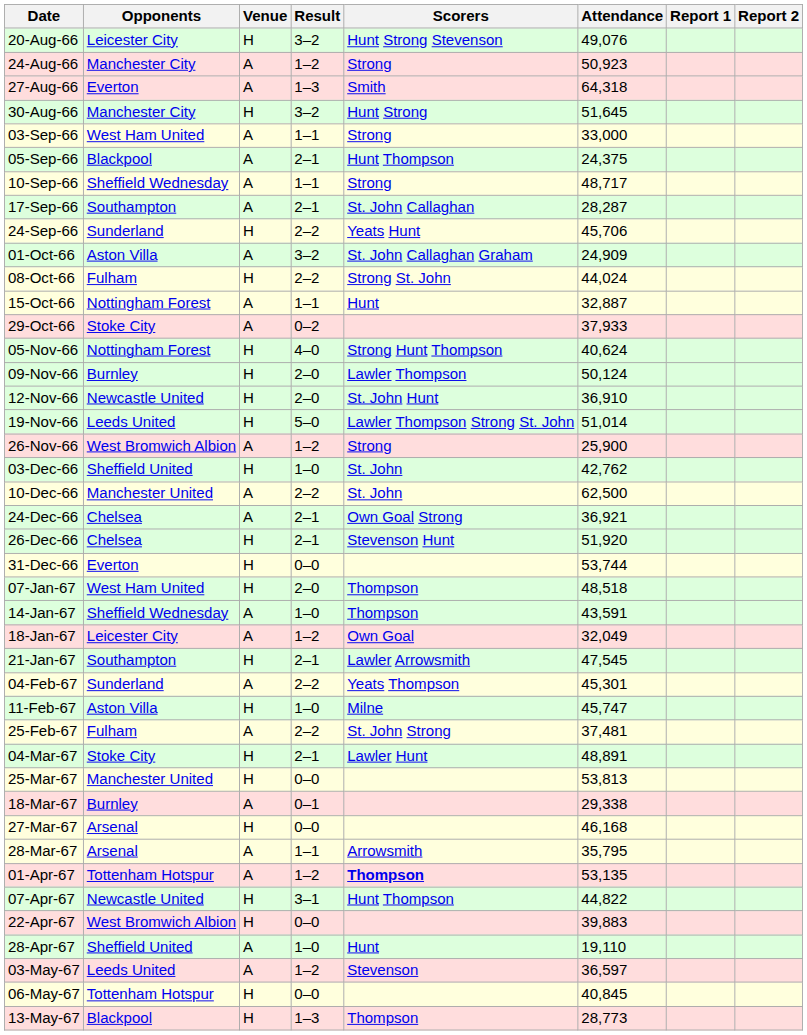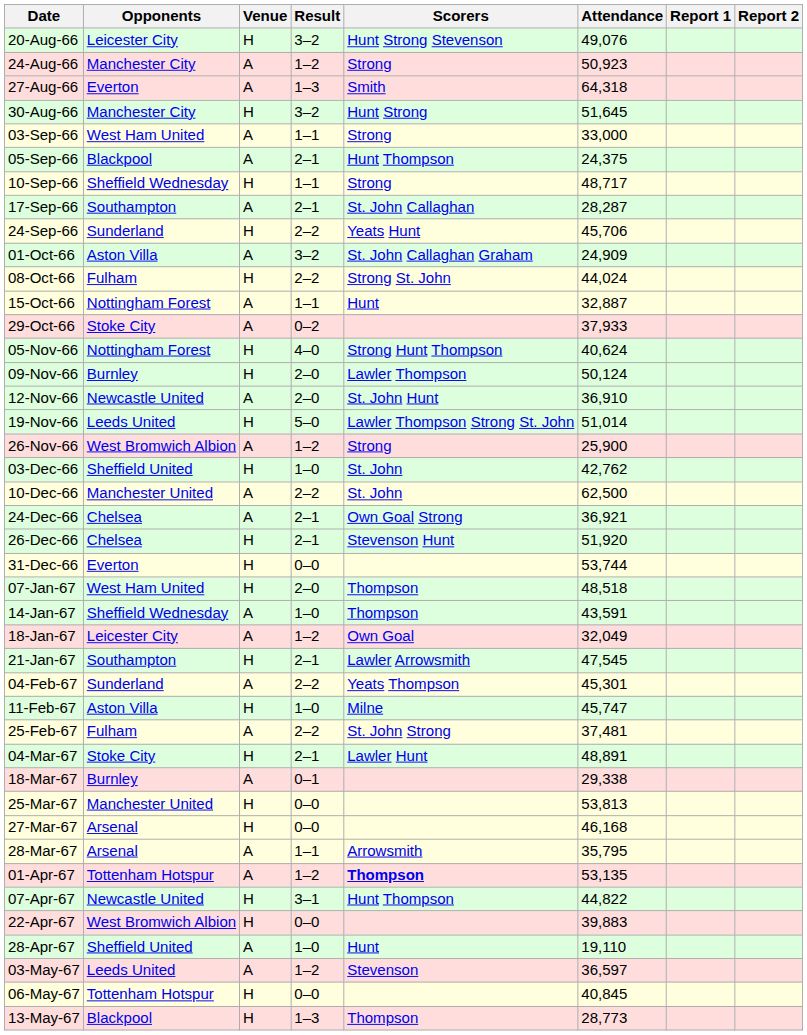 <table class=wikitable>
 <tr>
 <th>Date</th>
 <th>Opponents</th>
 <th>Venue</th>
 <th>Result</th>
 <th>Scorers</th>
 <th>Attendance</th>
 <th>Report 1</th>
 <th>Report 2</th>
 </tr>
 <tr bgcolor="#ddffdd">
 <td>20-Aug-66</td>
 <td><a href='#'>Leicester City</a></td>
 <td>H</td>
 <td>3–2</td>
 <td><a href='#'>Hunt</a>  <a href='#'>Strong</a>  <a href='#'>Stevenson</a> </td>
 <td>49,076</td>
 <td></td>
 <td></td>
 </tr>
 <tr bgcolor="#ffdddd">
 <td>24-Aug-66</td>
 <td><a href='#'>Manchester City</a></td>
 <td>A</td>
 <td>1–2</td>
 <td><a href='#'>Strong</a> </td>
 <td>50,923</td>
 <td></td>
 <td></td>
 </tr>
 <tr bgcolor="#ffdddd">
 <td>27-Aug-66</td>
 <td><a href='#'>Everton</a></td>
 <td>A</td>
 <td>1–3</td>
 <td><a href='#'>Smith</a> </td>
 <td>64,318</td>
 <td></td>
 <td></td>
 </tr>
 <tr bgcolor="#ddffdd">
 <td>30-Aug-66</td>
 <td><a href='#'>Manchester City</a></td>
 <td>H</td>
 <td>3–2</td>
 <td><a href='#'>Hunt</a>  <a href='#'>Strong</a> </td>
 <td>51,645</td>
 <td></td>
 <td></td>
 </tr>
 <tr bgcolor="#ffffdd">
 <td>03-Sep-66</td>
 <td><a href='#'>West Ham United</a></td>
 <td>A</td>
 <td>1–1</td>
 <td><a href='#'>Strong</a> </td>
 <td>33,000</td>
 <td></td>
 <td></td>
 </tr>
 <tr bgcolor="#ddffdd">
 <td>05-Sep-66</td>
 <td><a href='#'>Blackpool</a></td>
 <td>A</td>
 <td>2–1</td>
 <td><a href='#'>Hunt</a>  <a href='#'>Thompson</a> </td>
 <td>24,375</td>
 <td></td>
 <td></td>
 </tr>
 <tr bgcolor="#ffffdd">
 <td>10-Sep-66</td>
 <td><a href='#'>Sheffield Wednesday</a></td>
-<td>A</td>
+<td>H</td>
 <td>1–1</td>
 <td><a href='#'>Strong</a> </td>
 <td>48,717</td>
 <td></td>
 <td></td>
 </tr>
 <tr bgcolor="#ddffdd">
 <td>17-Sep-66</td>
 <td><a href='#'>Southampton</a></td>
 <td>A</td>
 <td>2–1</td>
 <td><a href='#'>St. John</a>  <a href='#'>Callaghan</a> </td>
 <td>28,287</td>
 <td></td>
 <td></td>
 </tr>
 <tr bgcolor="#ffffdd">
 <td>24-Sep-66</td>
 <td><a href='#'>Sunderland</a></td>
 <td>H</td>
 <td>2–2</td>
 <td><a href='#'>Yeats</a>  <a href='#'>Hunt</a> </td>
 <td>45,706</td>
 <td></td>
 <td></td>
 </tr>
 <tr bgcolor="#ddffdd">
 <td>01-Oct-66</td>
 <td><a href='#'>Aston Villa</a></td>
 <td>A</td>
 <td>3–2</td>
 <td><a href='#'>St. John</a>  <a href='#'>Callaghan</a>  <a href='#'>Graham</a> </td>
 <td>24,909</td>
 <td></td>
 <td></td>
 </tr>
 <tr bgcolor="#ffffdd">
 <td>08-Oct-66</td>
 <td><a href='#'>Fulham</a></td>
 <td>H</td>
 <td>2–2</td>
 <td><a href='#'>Strong</a>  <a href='#'>St. John</a> </td>
 <td>44,024</td>
 <td></td>
 <td></td>
 </tr>
 <tr bgcolor="#ffffdd">
 <td>15-Oct-66</td>
 <td><a href='#'>Nottingham Forest</a></td>
 <td>A</td>
 <td>1–1</td>
 <td><a href='#'>Hunt</a> </td>
 <td>32,887</td>
 <td></td>
 <td></td>
 </tr>
 <tr bgcolor="#ffdddd">
 <td>29-Oct-66</td>
 <td><a href='#'>Stoke City</a></td>
 <td>A</td>
 <td>0–2</td>
 <td></td>
 <td>37,933</td>
 <td></td>
 <td></td>
 </tr>
 <tr bgcolor="#ddffdd">
 <td>05-Nov-66</td>
 <td><a href='#'>Nottingham Forest</a></td>
 <td>H</td>
 <td>4–0</td>
 <td><a href='#'>Strong</a>  <a href='#'>Hunt</a>  <a href='#'>Thompson</a> </td>
 <td>40,624</td>
 <td></td>
 <td></td>
 </tr>
 <tr bgcolor="#ddffdd">
 <td>09-Nov-66</td>
 <td><a href='#'>Burnley</a></td>
 <td>H</td>
 <td>2–0</td>
 <td><a href='#'>Lawler</a>  <a href='#'>Thompson</a> </td>
 <td>50,124</td>
 <td></td>
 <td></td>
 </tr>
 <tr bgcolor="#ddffdd">
 <td>12-Nov-66</td>
 <td><a href='#'>Newcastle United</a></td>
-<td>H</td>
+<td>A</td>
 <td>2–0</td>
 <td><a href='#'>St. John</a>  <a href='#'>Hunt</a> </td>
 <td>36,910</td>
 <td></td>
 <td></td>
 </tr>
 <tr bgcolor="#ddffdd">
 <td>19-Nov-66</td>
 <td><a href='#'>Leeds United</a></td>
 <td>H</td>
 <td>5–0</td>
 <td><a href='#'>Lawler</a>  <a href='#'>Thompson</a>  <a href='#'>Strong</a>  <a href='#'>St. John</a> </td>
 <td>51,014</td>
 <td></td>
 <td></td>
 </tr>
 <tr bgcolor="#ffdddd">
 <td>26-Nov-66</td>
 <td><a href='#'>West Bromwich Albion</a></td>
 <td>A</td>
 <td>1–2</td>
 <td><a href='#'>Strong</a> </td>
 <td>25,900</td>
 <td></td>
 <td></td>
 </tr>
 <tr bgcolor="#ddffdd">
 <td>03-Dec-66</td>
 <td><a href='#'>Sheffield United</a></td>
 <td>H</td>
 <td>1–0</td>
 <td><a href='#'>St. John</a> </td>
 <td>42,762</td>
 <td></td>
 <td></td>
 </tr>
 <tr bgcolor="#ffffdd">
 <td>10-Dec-66</td>
 <td><a href='#'>Manchester United</a></td>
 <td>A</td>
 <td>2–2</td>
 <td><a href='#'>St. John</a> </td>
 <td>62,500</td>
 <td></td>
 <td></td>
 </tr>
 <tr bgcolor="#ddffdd">
 <td>24-Dec-66</td>
 <td><a href='#'>Chelsea</a></td>
 <td>A</td>
 <td>2–1</td>
 <td><a href='#'>Own Goal</a>  <a href='#'>Strong</a> </td>
 <td>36,921</td>
 <td></td>
 <td></td>
 </tr>
 <tr bgcolor="#ddffdd">
 <td>26-Dec-66</td>
 <td><a href='#'>Chelsea</a></td>
 <td>H</td>
 <td>2–1</td>
 <td><a href='#'>Stevenson</a>  <a href='#'>Hunt</a> </td>
 <td>51,920</td>
 <td></td>
 <td></td>
 </tr>
 <tr bgcolor="#ffffdd">
 <td>31-Dec-66</td>
 <td><a href='#'>Everton</a></td>
 <td>H</td>
 <td>0–0</td>
 <td></td>
 <td>53,744</td>
 <td></td>
 <td></td>
 </tr>
 <tr bgcolor="#ddffdd">
 <td>07-Jan-67</td>
 <td><a href='#'>West Ham United</a></td>
 <td>H</td>
 <td>2–0</td>
 <td><a href='#'>Thompson</a> </td>
 <td>48,518</td>
 <td></td>
 <td></td>
 </tr>
 <tr bgcolor="#ddffdd">
 <td>14-Jan-67</td>
 <td><a href='#'>Sheffield Wednesday</a></td>
 <td>A</td>
 <td>1–0</td>
 <td><a href='#'>Thompson</a> </td>
 <td>43,591</td>
 <td></td>
 <td></td>
 </tr>
 <tr bgcolor="#ffdddd">
 <td>18-Jan-67</td>
 <td><a href='#'>Leicester City</a></td>
 <td>A</td>
 <td>1–2</td>
 <td><a href='#'>Own Goal</a> </td>
 <td>32,049</td>
 <td></td>
 <td></td>
 </tr>
 <tr bgcolor="#ddffdd">
 <td>21-Jan-67</td>
 <td><a href='#'>Southampton</a></td>
 <td>H</td>
 <td>2–1</td>
 <td><a href='#'>Lawler</a>  <a href='#'>Arrowsmith</a> </td>
 <td>47,545</td>
 <td></td>
 <td></td>
 </tr>
 <tr bgcolor="#ffffdd">
 <td>04-Feb-67</td>
 <td><a href='#'>Sunderland</a></td>
 <td>A</td>
 <td>2–2</td>
 <td><a href='#'>Yeats</a>  <a href='#'>Thompson</a> </td>
 <td>45,301</td>
 <td></td>
 <td></td>
 </tr>
 <tr bgcolor="#ddffdd">
 <td>11-Feb-67</td>
 <td><a href='#'>Aston Villa</a></td>
 <td>H</td>
 <td>1–0</td>
 <td><a href='#'>Milne</a> </td>
 <td>45,747</td>
 <td></td>
 <td></td>
 </tr>
 <tr bgcolor="#ffffdd">
 <td>25-Feb-67</td>
 <td><a href='#'>Fulham</a></td>
 <td>A</td>
 <td>2–2</td>
 <td><a href='#'>St. John</a>  <a href='#'>Strong</a> </td>
 <td>37,481</td>
 <td></td>
 <td></td>
 </tr>
 <tr bgcolor="#ddffdd">
 <td>04-Mar-67</td>
 <td><a href='#'>Stoke City</a></td>
 <td>H</td>
 <td>2–1</td>
 <td><a href='#'>Lawler</a>  <a href='#'>Hunt</a> </td>
 <td>48,891</td>
 <td></td>
 <td></td>
 </tr>
+<tr bgcolor="#ffdddd">
+<td>18-Mar-67</td>
+<td><a href='#'>Burnley</a></td>
+<td>A</td>
+<td>0–1</td>
+<td></td>
+<td>29,338</td>
+<td></td>
+<td></td>
+</tr>
 <tr bgcolor="#ffffdd">
 <td>25-Mar-67</td>
 <td><a href='#'>Manchester United</a></td>
 <td>H</td>
 <td>0–0</td>
 <td></td>
 <td>53,813</td>
-<td></td>
-<td></td>
-</tr>
-<tr bgcolor="#ffdddd">
-<td>18-Mar-67</td>
-<td><a href='#'>Burnley</a></td>
-<td>A</td>
-<td>0–1</td>
-<td></td>
-<td>29,338</td>
 <td></td>
 <td></td>
 </tr>
 <tr bgcolor="#ffffdd">
 <td>27-Mar-67</td>
 <td><a href='#'>Arsenal</a></td>
 <td>H</td>
 <td>0–0</td>
 <td></td>
 <td>46,168</td>
 <td></td>
 <td></td>
 </tr>
 <tr bgcolor="#ffffdd">
 <td>28-Mar-67</td>
 <td><a href='#'>Arsenal</a></td>
 <td>A</td>
 <td>1–1</td>
 <td><a href='#'>Arrowsmith</a> </td>
 <td>35,795</td>
 <td></td>
 <td></td>
 </tr>
 <tr bgcolor="#ffdddd">
 <td>01-Apr-67</td>
 <td><a href='#'>Tottenham Hotspur</a></td>
 <td>A</td>
 <td>1–2</td>
 <td><strong><a href='#'>Thompson</a> </strong></td>
 <td>53,135</td>
 <td></td>
 <td></td>
 </tr>
 <tr bgcolor="#ddffdd">
 <td>07-Apr-67</td>
 <td><a href='#'>Newcastle United</a></td>
 <td>H</td>
 <td>3–1</td>
 <td><a href='#'>Hunt</a>  <a href='#'>Thompson</a> </td>
 <td>44,822</td>
 <td></td>
 <td></td>
 </tr>
 <tr bgcolor="#ffdddd">
 <td>22-Apr-67</td>
 <td><a href='#'>West Bromwich Albion</a></td>
 <td>H</td>
 <td>0–0</td>
 <td></td>
 <td>39,883</td>
 <td></td>
 <td></td>
 </tr>
 <tr bgcolor="#ddffdd">
 <td>28-Apr-67</td>
 <td><a href='#'>Sheffield United</a></td>
 <td>A</td>
 <td>1–0</td>
 <td><a href='#'>Hunt</a> </td>
 <td>19,110</td>
 <td></td>
 <td></td>
 </tr>
 <tr bgcolor="#ffdddd">
 <td>03-May-67</td>
 <td><a href='#'>Leeds United</a></td>
 <td>A</td>
 <td>1–2</td>
 <td><a href='#'>Stevenson</a> </td>
 <td>36,597</td>
 <td></td>
 <td></td>
 </tr>
 <tr bgcolor="#ffffdd">
 <td>06-May-67</td>
 <td><a href='#'>Tottenham Hotspur</a></td>
 <td>H</td>
 <td>0–0</td>
 <td></td>
 <td>40,845</td>
 <td></td>
 <td></td>
 </tr>
 <tr bgcolor="#ffdddd">
 <td>13-May-67</td>
 <td><a href='#'>Blackpool</a></td>
 <td>H</td>
 <td>1–3</td>
 <td><a href='#'>Thompson</a> </td>
 <td>28,773</td>
 <td></td>
 <td></td>
 </tr>
 </table>
